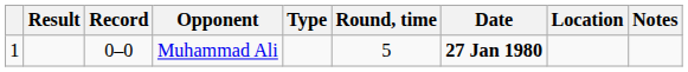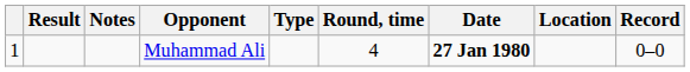 <table class="wikitable" style="text-align:center">
 <tr>
 <th></th>
 <th>Result</th>
-<th>Record</th>
+<th>Notes</th>
 <th>Opponent</th>
 <th>Type</th>
 <th>Round, time</th>
 <th>Date</th>
 <th>Location</th>
-<th>Notes</th>
+<th>Record</th>
 </tr>
 <tr>
 <td>1</td>
 <td></td>
-<td>0–0 </td>
+<td style="text-align:left;"></td>
 <td style="text-align:left;"> <a href='#'>Muhammad Ali</a></td>
 <td></td>
-<td>5</td>
+<td>4</td>
 <td><strong>27 Jan 1980</strong></td>
 <td style="text-align:left;"> </td>
-<td style="text-align:left;"></td>
+<td>0–0 </td>
 </tr>
 </table>
